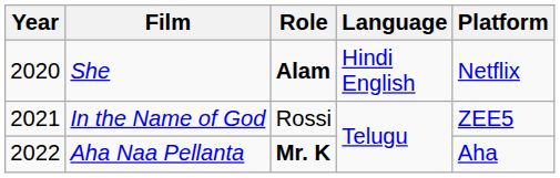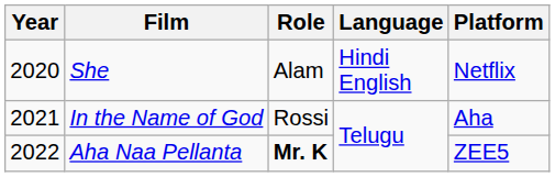 <table class="wikitable sortable">
 <tr>
 <th>Year</th>
 <th>Film</th>
 <th>Role</th>
 <th>Language</th>
 <th>Platform</th>
 </tr>
 <tr>
 <td>2020</td>
 <td><em><a href='#'>She</a></em></td>
-<td><strong>Alam</strong></td>
+<td>Alam</td>
 <td><a href='#'>Hindi</a><br><a href='#'>English</a></td>
 <td><a href='#'>Netflix</a></td>
 </tr>
 <tr>
 <td>2021</td>
 <td><a href='#'><em>In the Name of God</em></a></td>
 <td>Rossi</td>
 <td rowspan="2"><a href='#'>Telugu</a></td>
-<td><a href='#'>ZEE5</a></td>
+<td><a href='#'>Aha</a></td>
 </tr>
 <tr>
 <td>2022</td>
 <td><a href='#'><em>Aha Naa Pellanta </em></a></td>
 <td><strong>Mr. K</strong></td>
-<td><a href='#'>Aha</a></td>
+<td><a href='#'>ZEE5</a></td>
 </tr>
 </table>
